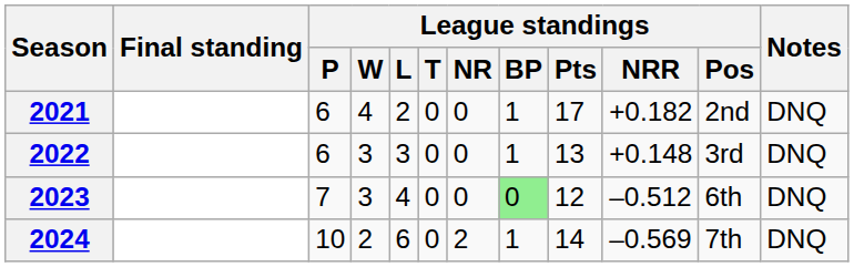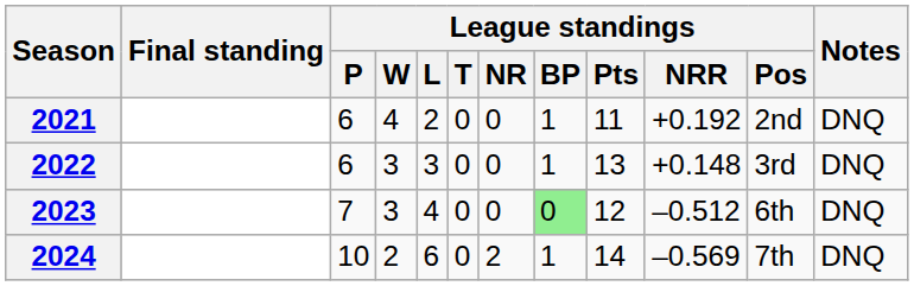 <table class="wikitable sortable">
 <tr>
 <th scope="col" rowspan="2">Season</th>
 <th scope="col" rowspan="2">Final standing</th>
 <th scope="col" colspan="9">League standings</th>
 <th scope="col" rowspan="2">Notes</th>
 </tr>
 <tr>
 <th scope="col">P</th>
 <th scope="col">W</th>
 <th scope="col">L</th>
 <th scope="col">T</th>
 <th scope="col">NR</th>
 <th scope="col">BP</th>
 <th scope="col">Pts</th>
 <th scope="col">NRR</th>
 <th scope="col">Pos</th>
 </tr>
 <tr>
 <th scope="row"><a href='#'>2021</a></th>
 <td style="background: white;"></td>
 <td>6</td>
 <td>4</td>
 <td>2</td>
 <td>0</td>
 <td>0</td>
 <td>1</td>
-<td>17</td>
-<td>+0.182</td>
+<td>11</td>
+<td>+0.192</td>
 <td>2nd</td>
 <td>DNQ</td>
 </tr>
 <tr>
 <th scope="row"><a href='#'>2022</a></th>
 <td style="background: white;"></td>
 <td>6</td>
 <td>3</td>
 <td>3</td>
 <td>0</td>
 <td>0</td>
 <td>1</td>
 <td>13</td>
 <td>+0.148</td>
 <td>3rd</td>
 <td>DNQ</td>
 </tr>
 <tr>
 <th scope="row"><a href='#'>2023</a></th>
 <td style="background: white;"></td>
 <td>7</td>
 <td>3</td>
 <td>4</td>
 <td>0</td>
 <td>0</td>
 <td style="background: lightgreen;">0</td>
 <td>12</td>
 <td>–0.512</td>
 <td>6th</td>
 <td>DNQ</td>
 </tr>
 <tr>
 <th scope="row"><a href='#'>2024</a></th>
 <td style="background: white;"></td>
 <td>10</td>
 <td>2</td>
 <td>6</td>
 <td>0</td>
 <td>2</td>
 <td>1</td>
 <td>14</td>
 <td>–0.569</td>
 <td>7th</td>
 <td>DNQ</td>
 </tr>
 </table>
